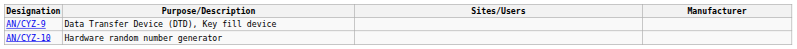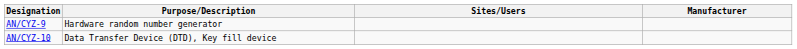 <table class="wikitable sortable">
 <tr>
 <th scope="col">Designation</th>
 <th scope="col" style="width: 500px;">Purpose/Description</th>
 <th scope="col" style="width: 500px;">Sites/Users</th>
 <th scope="col" style="width: 250px;">Manufacturer</th>
 </tr>
 <tr>
 <td><a href='#'>AN/CYZ-9</a></td>
-<td>Data Transfer Device (DTD), Key fill device</td>
+<td>Hardware random number generator</td>
 <td></td>
 <td></td>
 </tr>
 <tr>
 <td><a href='#'>AN/CYZ-10</a></td>
-<td>Hardware random number generator</td>
+<td>Data Transfer Device (DTD), Key fill device</td>
 <td></td>
 <td></td>
 </tr>
 </table>
